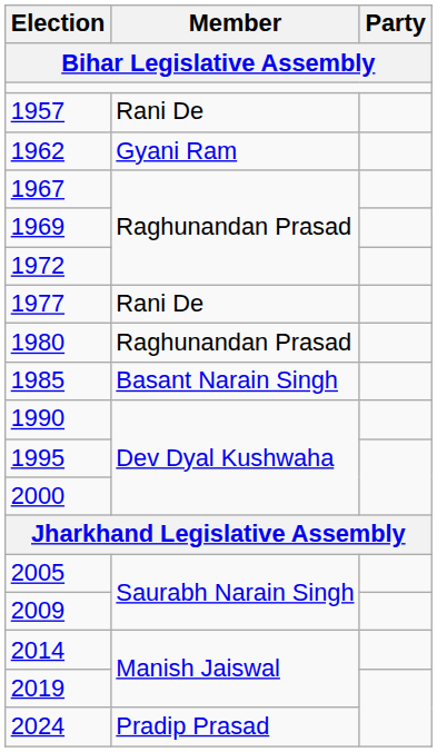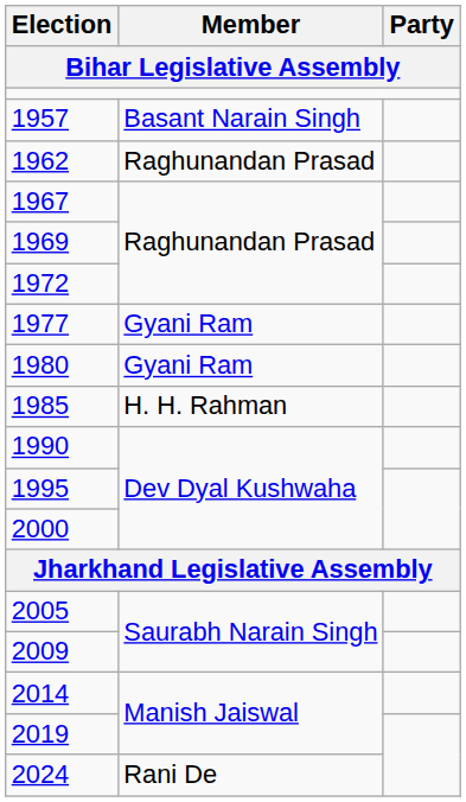 <table class="wikitable sortable">
 <tr>
 <th>Election</th>
 <th>Member</th>
 <th colspan=2>Party</th>
 </tr>
 <tr>
 <th colspan=4><a href='#'>Bihar Legislative Assembly</a></th>
 </tr>
 <tr>
 <td colspan="4"></td>
 </tr>
 <tr>
 <td><a href='#'>1957</a></td>
-<td>Rani De</td>
+<td><a href='#'>Basant Narain Singh</a></td>
 <td></td>
 </tr>
 <tr>
 <td><a href='#'>1962</a></td>
-<td><a href='#'>Gyani Ram</a></td>
+<td>Raghunandan Prasad</td>
 <td></td>
 </tr>
 <tr>
 <td><a href='#'>1967</a></td>
 <td rowspan=3>Raghunandan Prasad</td>
 <td></td>
 </tr>
 <tr>
 <td><a href='#'>1969</a></td>
 <td></td>
 </tr>
 <tr>
 <td><a href='#'>1972</a></td>
 <td></td>
 </tr>
 <tr>
 <td><a href='#'>1977</a></td>
-<td>Rani De</td>
+<td><a href='#'>Gyani Ram</a></td>
 <td></td>
 </tr>
 <tr>
 <td><a href='#'>1980</a></td>
-<td>Raghunandan Prasad</td>
+<td><a href='#'>Gyani Ram</a></td>
 <td></td>
 </tr>
 <tr>
 <td><a href='#'>1985</a></td>
-<td><a href='#'>Basant Narain Singh</a></td>
+<td>H. H. Rahman</td>
 </tr>
 <tr>
 <td><a href='#'>1990</a></td>
 <td rowspan=3><a href='#'>Dev Dyal Kushwaha</a></td>
 <td></td>
 </tr>
 <tr>
 <td><a href='#'>1995</a></td>
 </tr>
 <tr>
 <td><a href='#'>2000</a></td>
 </tr>
 <tr>
 <th colspan=4><a href='#'>Jharkhand Legislative Assembly</a></th>
 </tr>
 <tr>
 <td><a href='#'>2005</a></td>
 <td rowspan=2><a href='#'>Saurabh Narain Singh</a></td>
 <td></td>
 </tr>
 <tr>
 <td><a href='#'>2009</a></td>
 </tr>
 <tr>
 <td><a href='#'>2014</a></td>
 <td rowspan=2><a href='#'>Manish Jaiswal</a></td>
 <td></td>
 </tr>
 <tr>
 <td><a href='#'>2019</a></td>
 </tr>
 <tr>
 <td><a href='#'>2024</a></td>
-<td><a href='#'>Pradip Prasad</a></td>
+<td>Rani De</td>
 </tr>
 </table>
